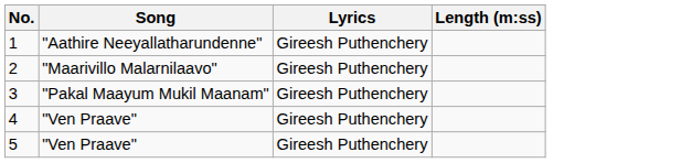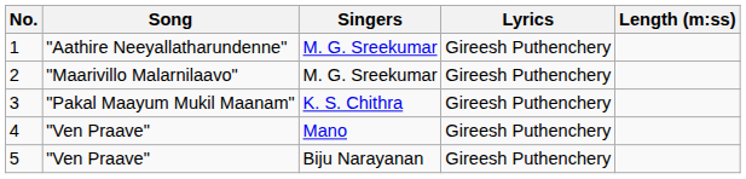 <table class="wikitable" style="font-size:95%;">
 <tr>
 <th>No.</th>
 <th>Song</th>
+<th>Singers</th>
 <th>Lyrics</th>
 <th>Length (m:ss)</th>
 </tr>
 <tr>
 <td>1</td>
 <td>"Aathire Neeyallatharundenne"</td>
+<td><a href='#'>M. G. Sreekumar</a></td>
 <td>Gireesh Puthenchery</td>
 <td></td>
 </tr>
 <tr>
 <td>2</td>
 <td>"Maarivillo Malarnilaavo"</td>
+<td>M. G. Sreekumar</td>
 <td>Gireesh Puthenchery</td>
 <td></td>
 </tr>
 <tr>
 <td>3</td>
 <td>"Pakal Maayum Mukil Maanam"</td>
+<td><a href='#'>K. S. Chithra</a></td>
 <td>Gireesh Puthenchery</td>
 <td></td>
 </tr>
 <tr>
 <td>4</td>
 <td>"Ven Praave"</td>
+<td><a href='#'>Mano</a></td>
 <td>Gireesh Puthenchery</td>
 <td></td>
 </tr>
 <tr>
 <td>5</td>
 <td>"Ven Praave"</td>
+<td>Biju Narayanan</td>
 <td>Gireesh Puthenchery</td>
 <td></td>
 </tr>
 </table>
